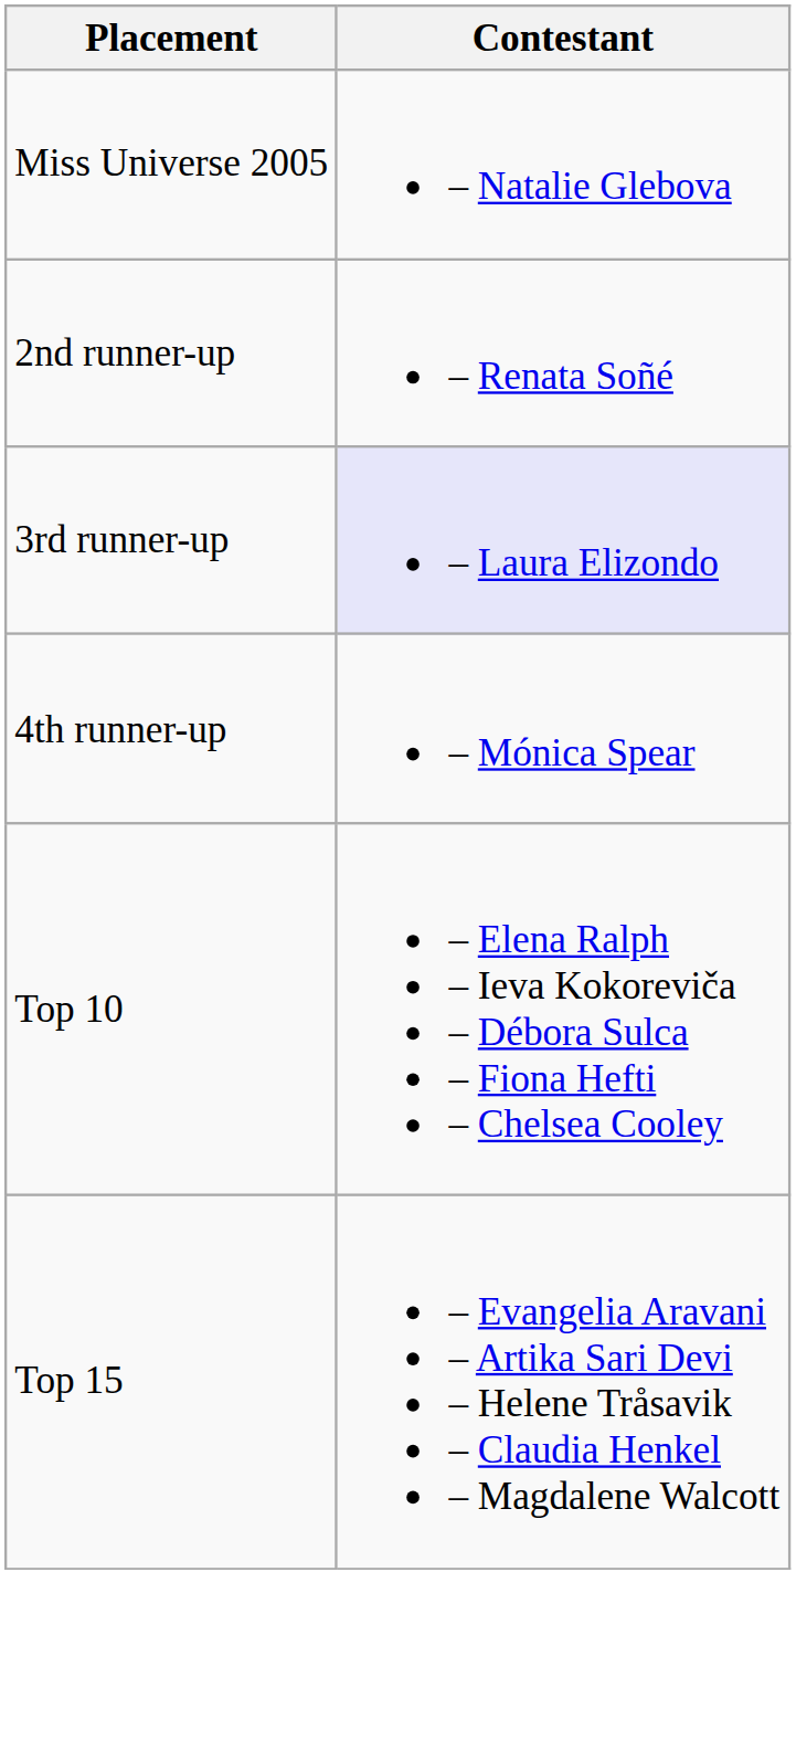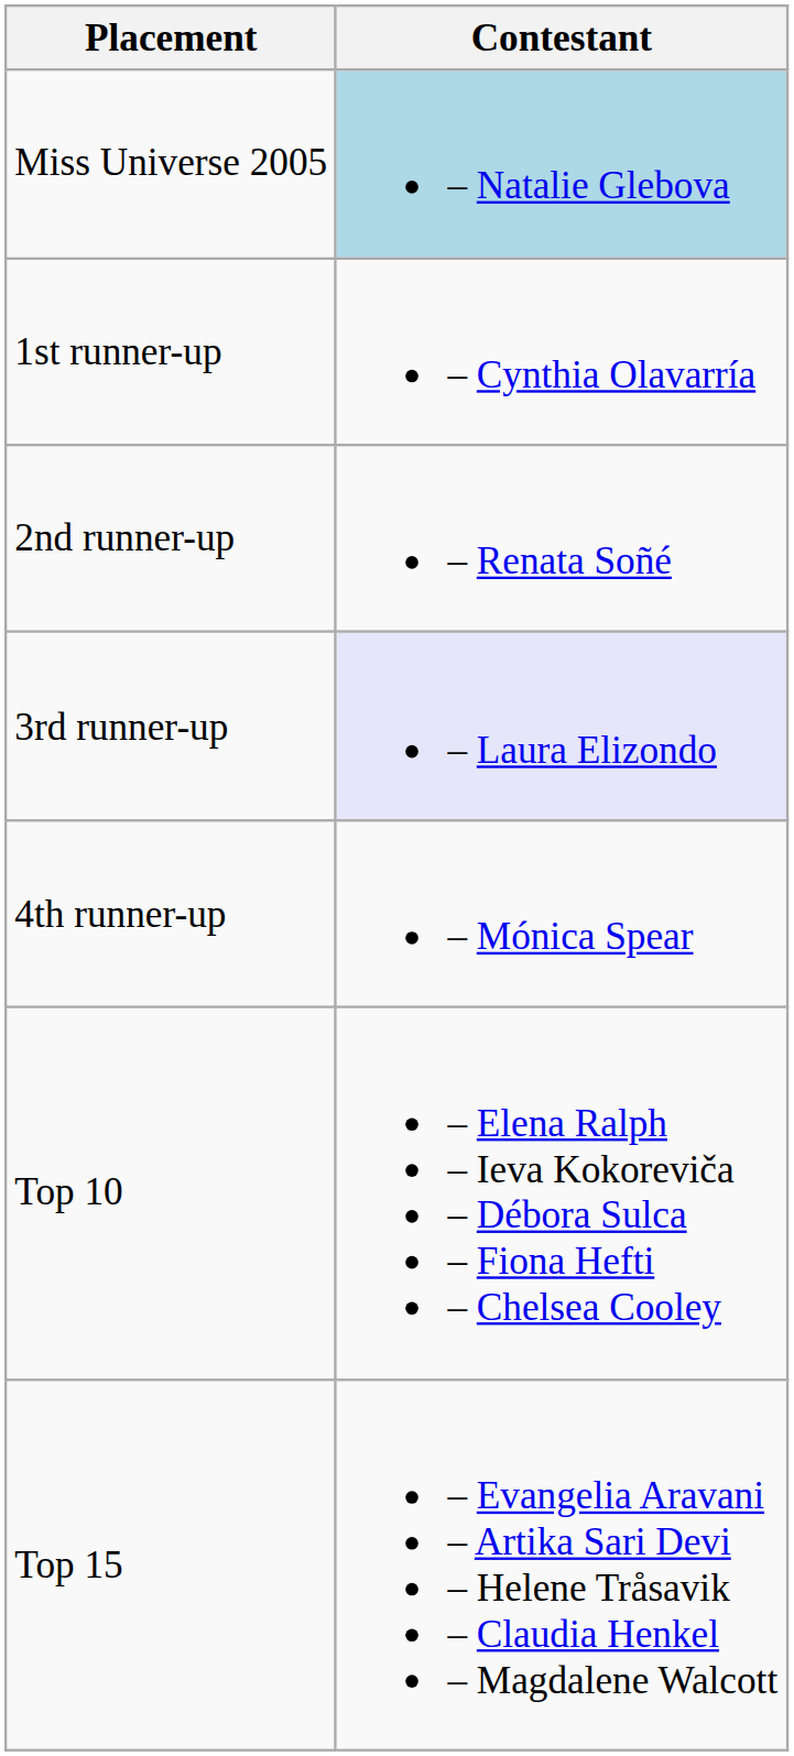 <table class="wikitable sortable" style="font-size:95%;">
 <tr>
 <th>Placement</th>
 <th>Contestant</th>
 </tr>
 <tr>
 <td>Miss Universe 2005</td>
-<td><br><ul><li> – <a href='#'>Natalie Glebova</a></li></ul></td>
+<td style="background: lightblue;"><br><ul><li> – <a href='#'>Natalie Glebova</a></li></ul></td>
+</tr>
+<tr>
+<td>1st runner-up</td>
+<td><br><ul><li> – <a href='#'>Cynthia Olavarría</a></li></ul></td>
 </tr>
 <tr>
 <td>2nd runner-up</td>
 <td><br><ul><li> – <a href='#'>Renata Soñé</a></li></ul></td>
 </tr>
 <tr>
 <td>3rd runner-up</td>
 <td style="background: lavender;"><br><ul><li> – <a href='#'>Laura Elizondo</a></li></ul></td>
 </tr>
 <tr>
 <td>4th runner-up</td>
 <td><br><ul><li> – <a href='#'>Mónica Spear</a></li></ul></td>
 </tr>
 <tr>
 <td>Top 10</td>
 <td><br><ul><li> – <a href='#'>Elena Ralph</a></li><li> – Ieva Kokoreviča</li><li> – <a href='#'>Débora Sulca</a></li><li> – <a href='#'>Fiona Hefti</a></li><li> – <a href='#'>Chelsea Cooley</a></li></ul></td>
 </tr>
 <tr>
 <td>Top 15</td>
 <td><br><ul><li> – <a href='#'>Evangelia Aravani</a></li><li> – <a href='#'>Artika Sari Devi</a>  </li><li> – Helene Tråsavik</li><li> – <a href='#'>Claudia Henkel</a></li><li> – Magdalene Walcott</li></ul></td>
 </tr>
 </table>
